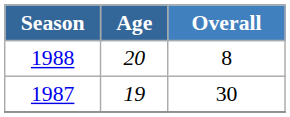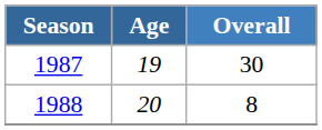 <table class="wikitable" style="font-size:95%; text-align:center; border:grey solid 1px; border-collapse:collapse; background:#ffffff;">
 <tr>
 <th style="background-color:#369; color:white; width:60px;"> Season </th>
 <th style="background-color:#369; color:white; width:40px;"> Age </th>
 <th style="background-color:#4180be; color:white; width:75px;">Overall</th>
 </tr>
 <tr>
+<td><a href='#'>1987</a></td>
+<td><em>19</em></td>
+<td>30</td>
+</tr>
+<tr>
 <td><a href='#'>1988</a></td>
 <td><em>20</em></td>
 <td>8</td>
 </tr>
 <tr>
-<td><a href='#'>1987</a></td>
-<td><em>19</em></td>
-<td>30</td>
-</tr>
-<tr>
 </tr>
 </table>
